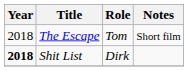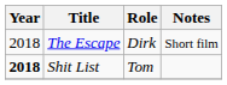 <table class="wikitable sortable">
 <tr>
 <th>Year</th>
 <th>Title</th>
 <th class="unsortable">Role</th>
 <th class="unsortable">Notes</th>
 </tr>
 <tr>
 <td>2018</td>
 <td><em><a href='#'>The Escape</a></em></td>
-<td><em>Tom</em></td>
+<td><em>Dirk</em></td>
 <td><small>Short film</small></td>
 </tr>
 <tr>
 <td><strong>2018</strong></td>
 <td><em>Shit List</em></td>
-<td><em>Dirk</em></td>
+<td><em>Tom</em></td>
 <td></td>
 </tr>
 <tr>
 </tr>
 </table>
